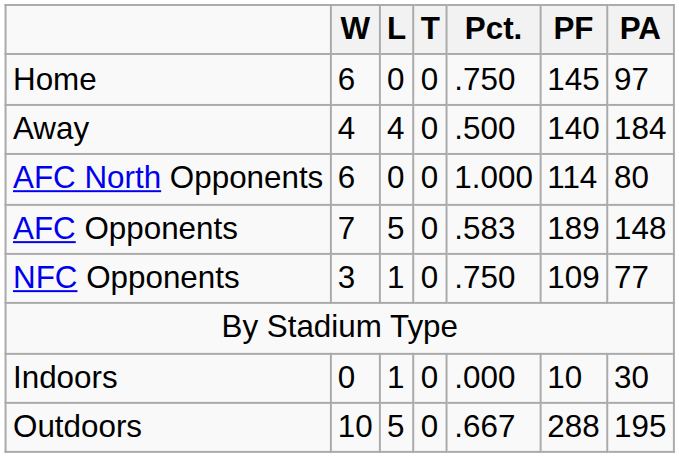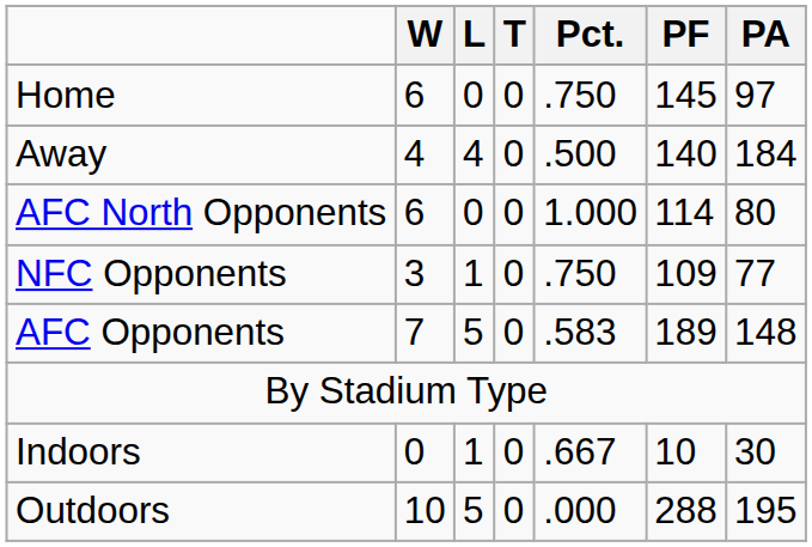 <table class="wikitable" style="margin:auto;">
 <tr>
 <td></td>
 <th>W</th>
 <th>L</th>
 <th>T</th>
 <th>Pct.</th>
 <th>PF</th>
 <th>PA</th>
 </tr>
 <tr>
 <td>Home</td>
 <td>6</td>
 <td>0</td>
 <td>0</td>
 <td>.750</td>
 <td>145</td>
 <td>97</td>
 </tr>
 <tr>
 <td>Away</td>
 <td>4</td>
 <td>4</td>
 <td>0</td>
 <td>.500</td>
 <td>140</td>
 <td>184</td>
 </tr>
 <tr>
 <td><a href='#'>AFC North</a> Opponents</td>
 <td>6</td>
 <td>0</td>
 <td>0</td>
 <td>1.000</td>
 <td>114</td>
 <td>80</td>
 </tr>
 <tr>
+<td><a href='#'>NFC</a> Opponents</td>
+<td>3</td>
+<td>1</td>
+<td>0</td>
+<td>.750</td>
+<td>109</td>
+<td>77</td>
+</tr>
+<tr>
 <td><a href='#'>AFC</a> Opponents</td>
 <td>7</td>
 <td>5</td>
 <td>0</td>
 <td>.583</td>
 <td>189</td>
 <td>148</td>
 </tr>
 <tr>
-<td><a href='#'>NFC</a> Opponents</td>
-<td>3</td>
-<td>1</td>
-<td>0</td>
-<td>.750</td>
-<td>109</td>
-<td>77</td>
-</tr>
-<tr>
 <td colspan="7" style="text-align:center;">By Stadium Type</td>
 </tr>
 <tr>
 <td>Indoors</td>
 <td>0</td>
 <td>1</td>
 <td>0</td>
-<td>.000</td>
+<td>.667</td>
 <td>10</td>
 <td>30</td>
 </tr>
 <tr>
 <td>Outdoors</td>
 <td>10</td>
 <td>5</td>
 <td>0</td>
-<td>.667</td>
+<td>.000</td>
 <td>288</td>
 <td>195</td>
 </tr>
 </table>
